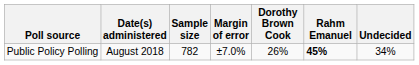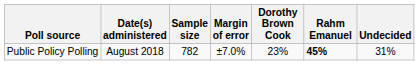 <table class="wikitable">
 <tr valign=bottom>
 <th>Poll source</th>
 <th>Date(s)<br>administered</th>
 <th>Sample<br>size</th>
 <th>Margin<br>of error</th>
 <th style="width:75px;">Dorothy<br>Brown Cook</th>
 <th style="width:75px;">Rahm<br>Emanuel</th>
 <th style="width:75px;">Undecided</th>
 </tr>
 <tr>
 <td>Public Policy Polling</td>
 <td align=center>August 2018</td>
 <td align=center>782</td>
 <td align=center>±7.0%</td>
-<td align=center>26%</td>
+<td align=center>23%</td>
 <td><strong>45%</strong></td>
-<td align=center>34%</td>
+<td align=center>31%</td>
 </tr>
 </table>
